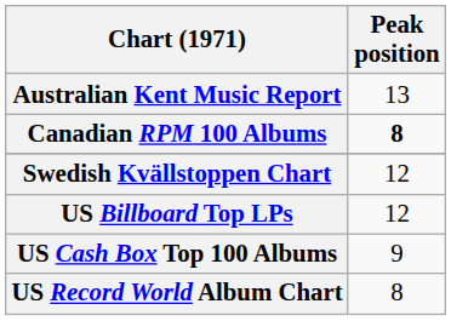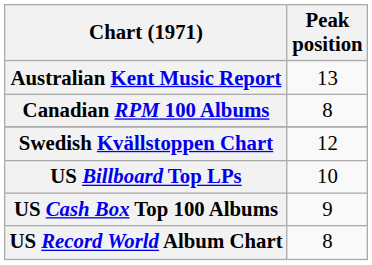 <table class="wikitable sortable plainrowheaders">
 <tr>
 <th>Chart (1971)</th>
 <th>Peak<br>position</th>
 </tr>
 <tr>
 <th scope="row">Australian <a href='#'>Kent Music Report</a></th>
 <td align="center">13</td>
 </tr>
 <tr>
 <th scope="row">Canadian <a href='#'><em>RPM</em> 100 Albums</a></th>
-<td align="center"><strong>8</strong></td>
+<td align="center">8</td>
 </tr>
 <tr>
 </tr>
 <tr>
 <th scope="row">Swedish <a href='#'>Kvällstoppen Chart</a></th>
 <td align="center">12</td>
 </tr>
 <tr>
 <th scope="row">US <a href='#'><em>Billboard</em> Top LPs</a></th>
-<td align="center">12</td>
+<td align="center">10</td>
 </tr>
 <tr>
 <th scope="row">US <em><a href='#'>Cash Box</a></em> Top 100 Albums</th>
 <td align="center">9</td>
 </tr>
 <tr>
 <th scope="row">US <em><a href='#'>Record World</a></em> Album Chart</th>
 <td align="center">8</td>
 </tr>
 </table>
